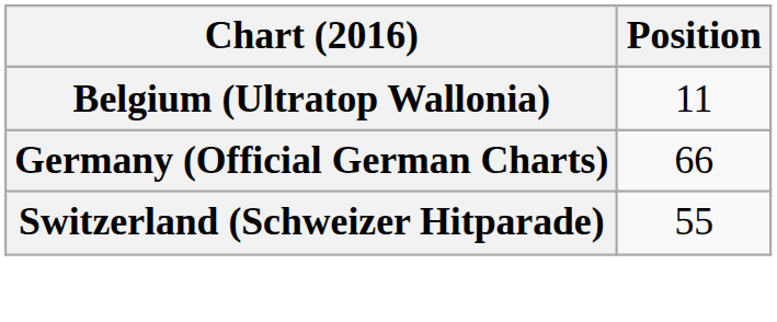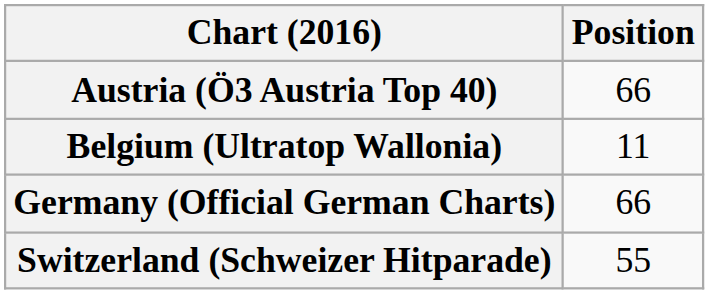 <table class="wikitable sortable plainrowheaders" style="text-align:center;">
 <tr>
 <th scope="col">Chart (2016)</th>
 <th scope="col">Position</th>
+</tr>
+<tr>
+<th scope="row">Austria (Ö3 Austria Top 40)</th>
+<td>66</td>
 </tr>
 <tr>
 <th scope="row">Belgium (Ultratop Wallonia)</th>
 <td>11</td>
 </tr>
 <tr>
 <th scope="row">Germany (Official German Charts)</th>
 <td>66</td>
 </tr>
 <tr>
 <th scope="row">Switzerland (Schweizer Hitparade)</th>
 <td>55</td>
 </tr>
 </table>
